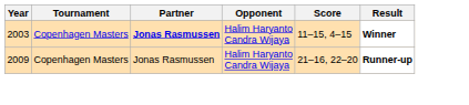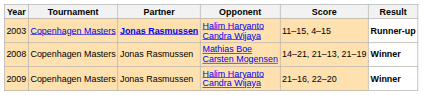 <table class="sortable wikitable" style="font-size: 90%;">
 <tr>
 <th>Year</th>
 <th>Tournament</th>
 <th>Partner</th>
 <th>Opponent</th>
 <th>Score</th>
 <th>Result</th>
 </tr>
 <tr style="background:#FFE0AF">
 <td align="center">2003</td>
 <td align="left"><a href='#'>Copenhagen Masters</a></td>
 <td align="left"><strong> <a href='#'>Jonas Rasmussen</a></strong></td>
 <td align="left"> <a href='#'>Halim Haryanto</a><br> <a href='#'>Candra Wijaya</a></td>
 <td align="left">11–15, 4–15</td>
+<td style="text-align:left; background:white"> <strong>Runner-up</strong></td>
+</tr>
+<tr style="background:#FFE0AF">
+<td align="center">2008</td>
+<td align="left">Copenhagen Masters</td>
+<td align="left"> Jonas Rasmussen</td>
+<td align="left"> <a href='#'>Mathias Boe</a><br> <a href='#'>Carsten Mogensen</a></td>
+<td align="left">14–21, 21–13, 21–19</td>
 <td style="text-align:left; background:white"> <strong>Winner</strong></td>
 </tr>
 <tr style="background:#FFE0AF">
 <td align="center">2009</td>
 <td align="left">Copenhagen Masters</td>
 <td align="left"> Jonas Rasmussen</td>
 <td align="left"> <a href='#'>Halim Haryanto</a><br> <a href='#'>Candra Wijaya</a></td>
 <td align="left">21–16, 22–20</td>
-<td style="text-align:left; background:white"> <strong>Runner-up</strong></td>
+<td style="text-align:left; background:white"> <strong>Winner</strong></td>
 </tr>
 </table>
